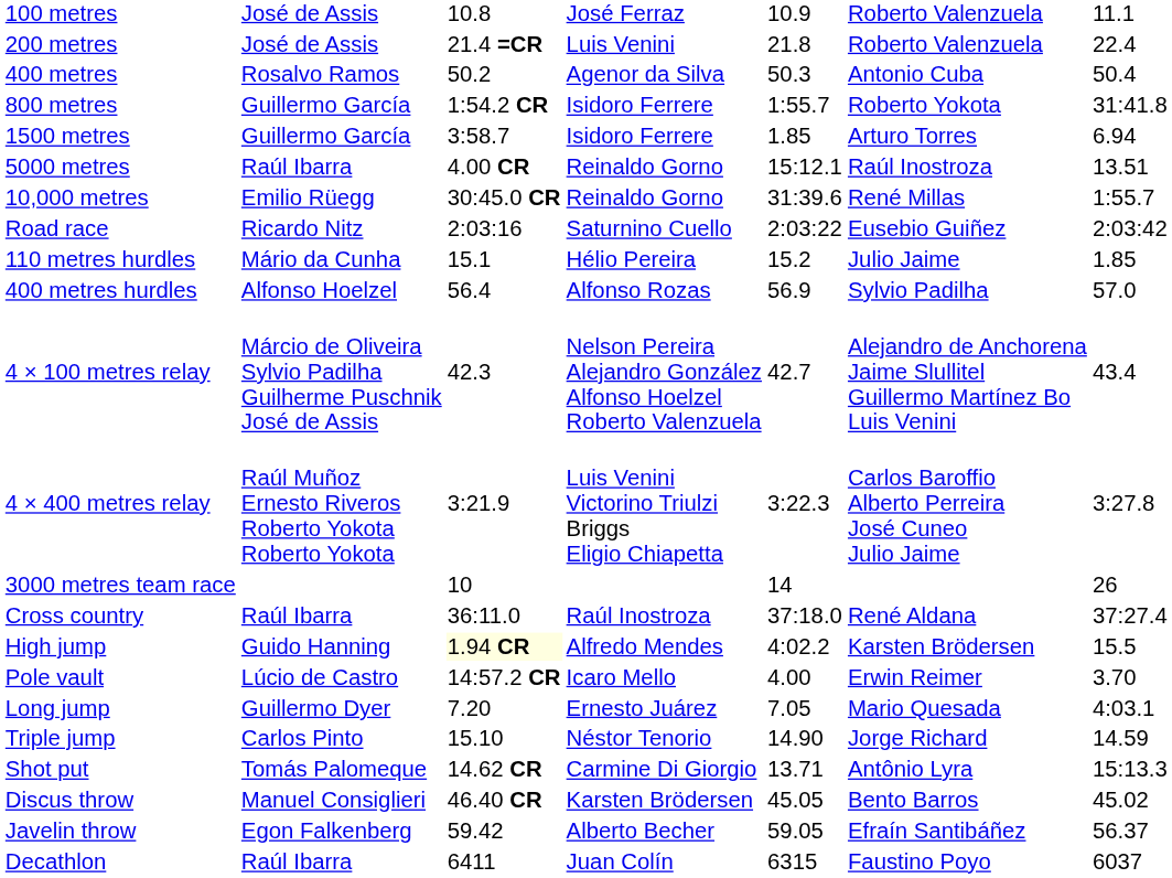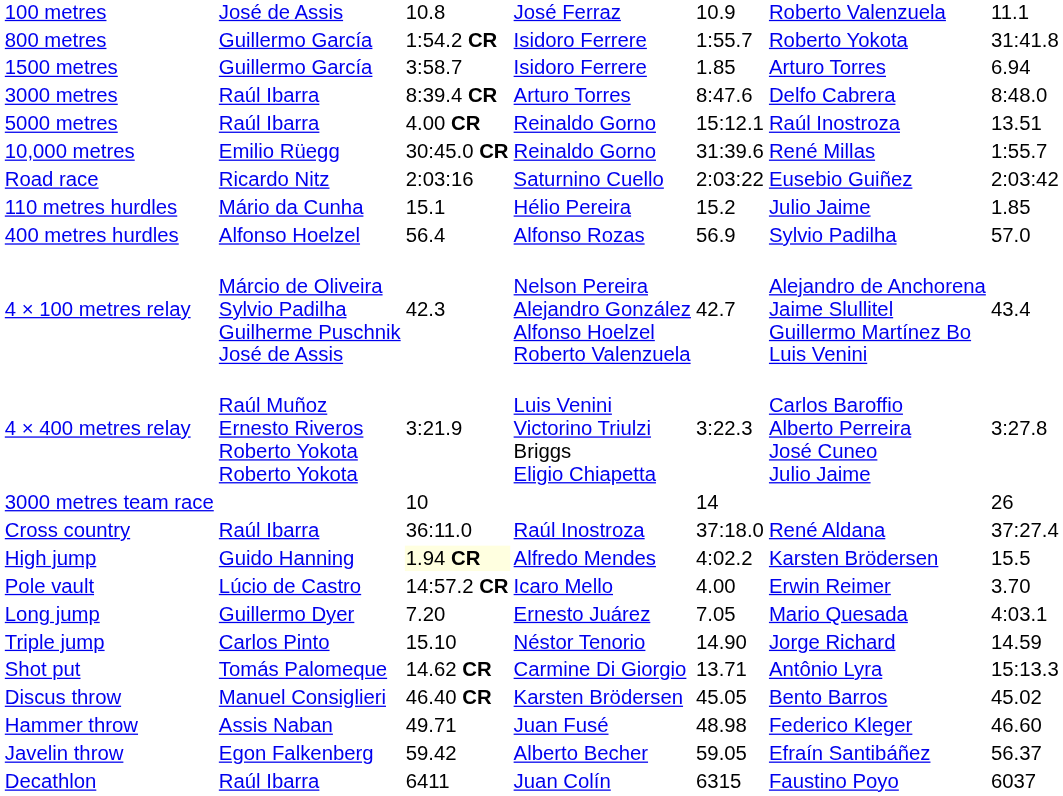 <table>
 <tr>
 <td><a href='#'>100 metres</a></td>
 <td><a href='#'>José de Assis</a><br> </td>
 <td>10.8</td>
 <td><a href='#'>José Ferraz</a><br> </td>
 <td>10.9</td>
 <td><a href='#'>Roberto Valenzuela</a><br> </td>
 <td>11.1</td>
-</tr>
-<tr>
-<td><a href='#'>200 metres</a></td>
-<td><a href='#'>José de Assis</a><br> </td>
-<td>21.4 <strong>=CR</strong></td>
-<td><a href='#'>Luis Venini</a><br> </td>
-<td>21.8</td>
-<td><a href='#'>Roberto Valenzuela</a><br> </td>
-<td>22.4</td>
-</tr>
-<tr>
-<td><a href='#'>400 metres</a></td>
-<td><a href='#'>Rosalvo Ramos</a><br> </td>
-<td>50.2</td>
-<td><a href='#'>Agenor da Silva</a><br> </td>
-<td>50.3</td>
-<td><a href='#'>Antonio Cuba</a><br> </td>
-<td>50.4</td>
 </tr>
 <tr>
 <td><a href='#'>800 metres</a></td>
 <td><a href='#'>Guillermo García</a><br> </td>
 <td>1:54.2 <strong>CR</strong></td>
 <td><a href='#'>Isidoro Ferrere</a><br> </td>
 <td>1:55.7</td>
 <td><a href='#'>Roberto Yokota</a><br> </td>
 <td>31:41.8</td>
 </tr>
 <tr>
 <td><a href='#'>1500 metres</a></td>
 <td><a href='#'>Guillermo García</a><br> </td>
 <td>3:58.7</td>
 <td><a href='#'>Isidoro Ferrere</a><br> </td>
 <td>1.85</td>
 <td><a href='#'>Arturo Torres</a><br> </td>
 <td>6.94</td>
+</tr>
+<tr>
+<td><a href='#'>3000 metres</a></td>
+<td><a href='#'>Raúl Ibarra</a><br> </td>
+<td>8:39.4 <strong>CR</strong></td>
+<td><a href='#'>Arturo Torres</a><br> </td>
+<td>8:47.6</td>
+<td><a href='#'>Delfo Cabrera</a><br> </td>
+<td>8:48.0</td>
 </tr>
 <tr>
 <td><a href='#'>5000 metres</a></td>
 <td><a href='#'>Raúl Ibarra</a><br> </td>
 <td>4.00 <strong>CR</strong></td>
 <td><a href='#'>Reinaldo Gorno</a><br> </td>
 <td>15:12.1</td>
 <td><a href='#'>Raúl Inostroza</a><br> </td>
 <td>13.51</td>
 </tr>
 <tr>
 <td><a href='#'>10,000 metres</a></td>
 <td><a href='#'>Emilio Rüegg</a><br> </td>
 <td>30:45.0 <strong>CR</strong></td>
 <td><a href='#'>Reinaldo Gorno</a><br> </td>
 <td>31:39.6</td>
 <td><a href='#'>René Millas</a><br> </td>
 <td>1:55.7</td>
 </tr>
 <tr>
 <td><a href='#'>Road race</a></td>
 <td><a href='#'>Ricardo Nitz</a><br> </td>
 <td>2:03:16</td>
 <td><a href='#'>Saturnino Cuello</a><br> </td>
 <td>2:03:22</td>
 <td><a href='#'>Eusebio Guiñez</a><br> </td>
 <td>2:03:42</td>
 </tr>
 <tr>
 <td><a href='#'>110 metres hurdles</a></td>
 <td><a href='#'>Mário da Cunha</a><br> </td>
 <td>15.1</td>
 <td><a href='#'>Hélio Pereira</a><br> </td>
 <td>15.2</td>
 <td><a href='#'>Julio Jaime</a><br> </td>
 <td>1.85</td>
 </tr>
 <tr>
 <td><a href='#'>400 metres hurdles</a></td>
 <td><a href='#'>Alfonso Hoelzel</a><br> </td>
 <td>56.4</td>
 <td><a href='#'>Alfonso Rozas</a><br> </td>
 <td>56.9</td>
 <td><a href='#'>Sylvio Padilha</a><br> </td>
 <td>57.0</td>
 </tr>
 <tr>
 <td><a href='#'>4 × 100 metres relay</a></td>
 <td><br><a href='#'>Márcio de Oliveira</a><br><a href='#'>Sylvio Padilha</a><br><a href='#'>Guilherme Puschnik</a><br><a href='#'>José de Assis</a></td>
 <td>42.3</td>
 <td><br><a href='#'>Nelson Pereira</a><br><a href='#'>Alejandro González</a><br><a href='#'>Alfonso Hoelzel</a><br><a href='#'>Roberto Valenzuela</a></td>
 <td>42.7</td>
 <td><br><a href='#'>Alejandro de Anchorena</a><br><a href='#'>Jaime Slullitel</a><br><a href='#'>Guillermo Martínez Bo</a><br><a href='#'>Luis Venini</a></td>
 <td>43.4</td>
 </tr>
 <tr>
 <td><a href='#'>4 × 400 metres relay</a></td>
 <td><br><a href='#'>Raúl Muñoz</a><br><a href='#'>Ernesto Riveros</a><br><a href='#'>Roberto Yokota</a><br><a href='#'>Roberto Yokota</a></td>
 <td>3:21.9</td>
 <td><br><a href='#'>Luis Venini</a><br><a href='#'>Victorino Triulzi</a><br>Briggs<br><a href='#'>Eligio Chiapetta</a></td>
 <td>3:22.3</td>
 <td><br><a href='#'>Carlos Baroffio</a><br><a href='#'>Alberto Perreira</a><br><a href='#'>José Cuneo</a><br><a href='#'>Julio Jaime</a></td>
 <td>3:27.8</td>
 </tr>
 <tr>
 <td><a href='#'>3000 metres team race</a></td>
 <td></td>
 <td>10</td>
 <td></td>
 <td>14</td>
 <td></td>
 <td>26</td>
 </tr>
 <tr>
 <td><a href='#'>Cross country</a></td>
 <td><a href='#'>Raúl Ibarra</a><br> </td>
 <td>36:11.0</td>
 <td><a href='#'>Raúl Inostroza</a><br> </td>
 <td>37:18.0</td>
 <td><a href='#'>René Aldana</a><br> </td>
 <td>37:27.4</td>
 </tr>
 <tr>
 <td><a href='#'>High jump</a></td>
 <td><a href='#'>Guido Hanning</a><br> </td>
 <td style="background: lightyellow;">1.94 <strong>CR</strong></td>
 <td><a href='#'>Alfredo Mendes</a><br> </td>
 <td>4:02.2</td>
 <td><a href='#'>Karsten Brödersen</a><br> </td>
 <td>15.5</td>
 </tr>
 <tr>
 <td><a href='#'>Pole vault</a></td>
 <td><a href='#'>Lúcio de Castro</a><br> </td>
 <td>14:57.2 <strong>CR</strong></td>
 <td><a href='#'>Icaro Mello</a><br> </td>
 <td>4.00</td>
 <td><a href='#'>Erwin Reimer</a><br> </td>
 <td>3.70</td>
 </tr>
 <tr>
 <td><a href='#'>Long jump</a></td>
 <td><a href='#'>Guillermo Dyer</a><br> </td>
 <td>7.20</td>
 <td><a href='#'>Ernesto Juárez</a><br> </td>
 <td>7.05</td>
 <td><a href='#'>Mario Quesada</a><br> </td>
 <td>4:03.1</td>
 </tr>
 <tr>
 <td><a href='#'>Triple jump</a></td>
 <td><a href='#'>Carlos Pinto</a><br> </td>
 <td>15.10</td>
 <td><a href='#'>Néstor Tenorio</a><br> </td>
 <td>14.90</td>
 <td><a href='#'>Jorge Richard</a><br> </td>
 <td>14.59</td>
 </tr>
 <tr>
 <td><a href='#'>Shot put</a></td>
 <td><a href='#'>Tomás Palomeque</a><br> </td>
 <td>14.62 <strong>CR</strong></td>
 <td><a href='#'>Carmine Di Giorgio</a><br> </td>
 <td>13.71</td>
 <td><a href='#'>Antônio Lyra</a><br> </td>
 <td>15:13.3</td>
 </tr>
 <tr>
 <td><a href='#'>Discus throw</a></td>
 <td><a href='#'>Manuel Consiglieri</a><br> </td>
 <td>46.40 <strong>CR</strong></td>
 <td><a href='#'>Karsten Brödersen</a><br> </td>
 <td>45.05</td>
 <td><a href='#'>Bento Barros</a><br> </td>
 <td>45.02</td>
 </tr>
 <tr>
+<td><a href='#'>Hammer throw</a></td>
+<td><a href='#'>Assis Naban</a><br> </td>
+<td>49.71</td>
+<td><a href='#'>Juan Fusé</a><br> </td>
+<td>48.98</td>
+<td><a href='#'>Federico Kleger</a><br> </td>
+<td>46.60</td>
+</tr>
+<tr>
 <td><a href='#'>Javelin throw</a></td>
 <td><a href='#'>Egon Falkenberg</a><br> </td>
 <td>59.42</td>
 <td><a href='#'>Alberto Becher</a><br> </td>
 <td>59.05</td>
 <td><a href='#'>Efraín Santibáñez</a><br> </td>
 <td>56.37</td>
 </tr>
 <tr>
 <td><a href='#'>Decathlon</a></td>
 <td><a href='#'>Raúl Ibarra</a><br> </td>
 <td>6411</td>
 <td><a href='#'>Juan Colín</a><br> </td>
 <td>6315</td>
 <td><a href='#'>Faustino Poyo</a><br> </td>
 <td>6037</td>
 </tr>
 </table>
